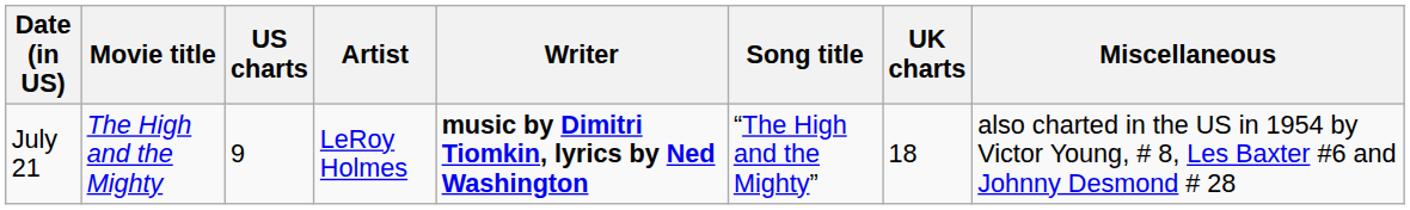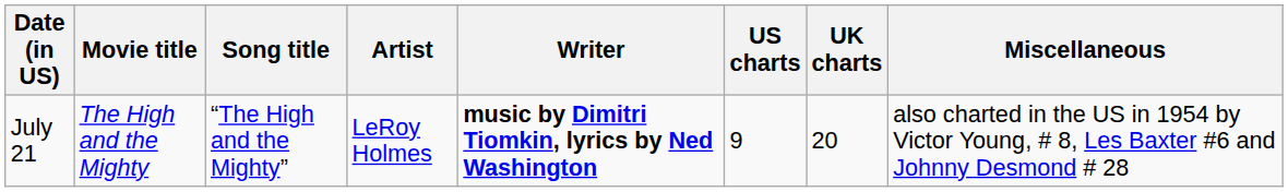 <table class="wikitable sortable">
 <tr>
 <th>Date<br>(in US)</th>
 <th>Movie title</th>
-<th>US <br>charts</th>
+<th>Song title</th>
 <th>Artist</th>
 <th>Writer</th>
-<th>Song title</th>
+<th>US <br>charts</th>
 <th>UK<br>charts</th>
 <th>Miscellaneous</th>
 </tr>
 <tr>
 <td>July 21</td>
 <td><em><a href='#'>The High and the Mighty</a></em></td>
-<td>9</td>
+<td>“<a href='#'>The High and the Mighty</a>”</td>
 <td><a href='#'>LeRoy Holmes</a></td>
 <td><strong>music by <a href='#'>Dimitri Tiomkin</a>, lyrics by <a href='#'>Ned Washington</a></strong></td>
-<td>“<a href='#'>The High and the Mighty</a>”</td>
-<td>18</td>
+<td>9</td>
+<td>20</td>
 <td>also charted in the US in 1954 by Victor Young, # 8, <a href='#'>Les Baxter</a> #6 and <a href='#'>Johnny Desmond</a> # 28</td>
 </tr>
 </table>
